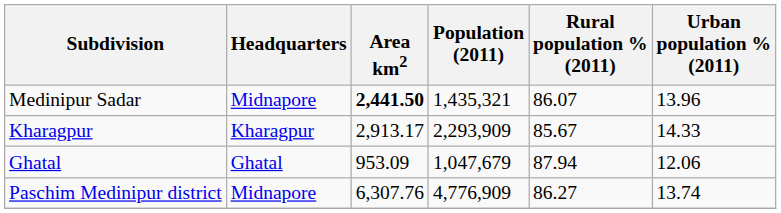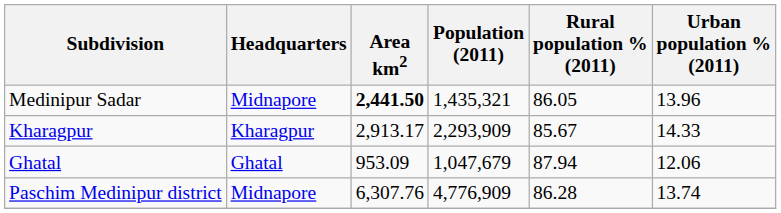 <table class="wikitable sortable">
 <tr>
 <th>Subdivision</th>
 <th>Headquarters</th>
 <th><br>Area<br>km<sup>2</sup></th>
 <th>Population<br>(2011)</th>
 <th>Rural<br>population %<br>(2011)</th>
 <th>Urban<br>population % <br>(2011)</th>
 </tr>
 <tr>
 <td>Medinipur Sadar</td>
 <td><a href='#'>Midnapore</a></td>
 <td><strong>2,441.50</strong></td>
 <td>1,435,321</td>
-<td>86.07</td>
+<td>86.05</td>
 <td>13.96</td>
 </tr>
 <tr>
 <td><a href='#'>Kharagpur</a></td>
 <td><a href='#'>Kharagpur</a></td>
 <td>2,913.17</td>
 <td>2,293,909</td>
 <td>85.67</td>
 <td>14.33</td>
 </tr>
 <tr>
 <td><a href='#'>Ghatal</a></td>
 <td><a href='#'>Ghatal</a></td>
 <td>953.09</td>
 <td>1,047,679</td>
 <td>87.94</td>
 <td>12.06</td>
 </tr>
 <tr>
 <td><a href='#'>Paschim Medinipur district</a></td>
 <td><a href='#'>Midnapore</a></td>
 <td>6,307.76</td>
 <td>4,776,909</td>
-<td>86.27</td>
+<td>86.28</td>
 <td>13.74</td>
 </tr>
 <tr>
 </tr>
 </table>
